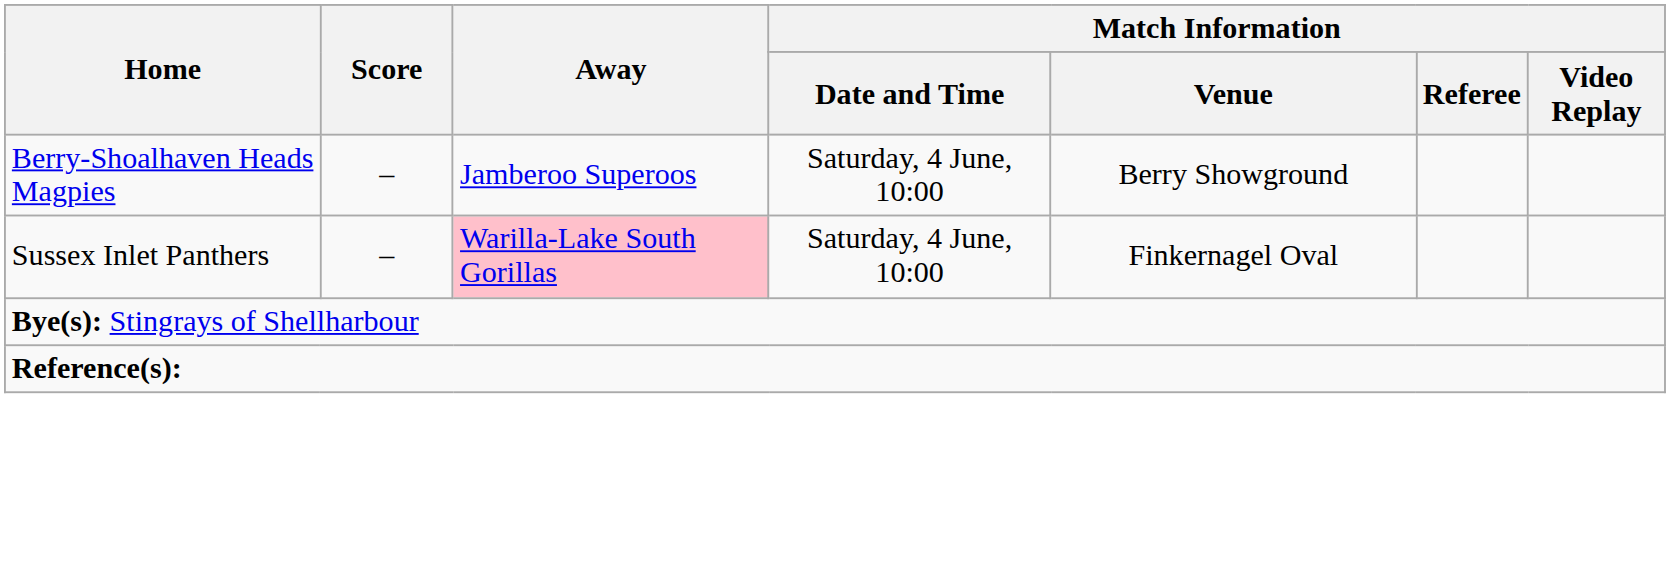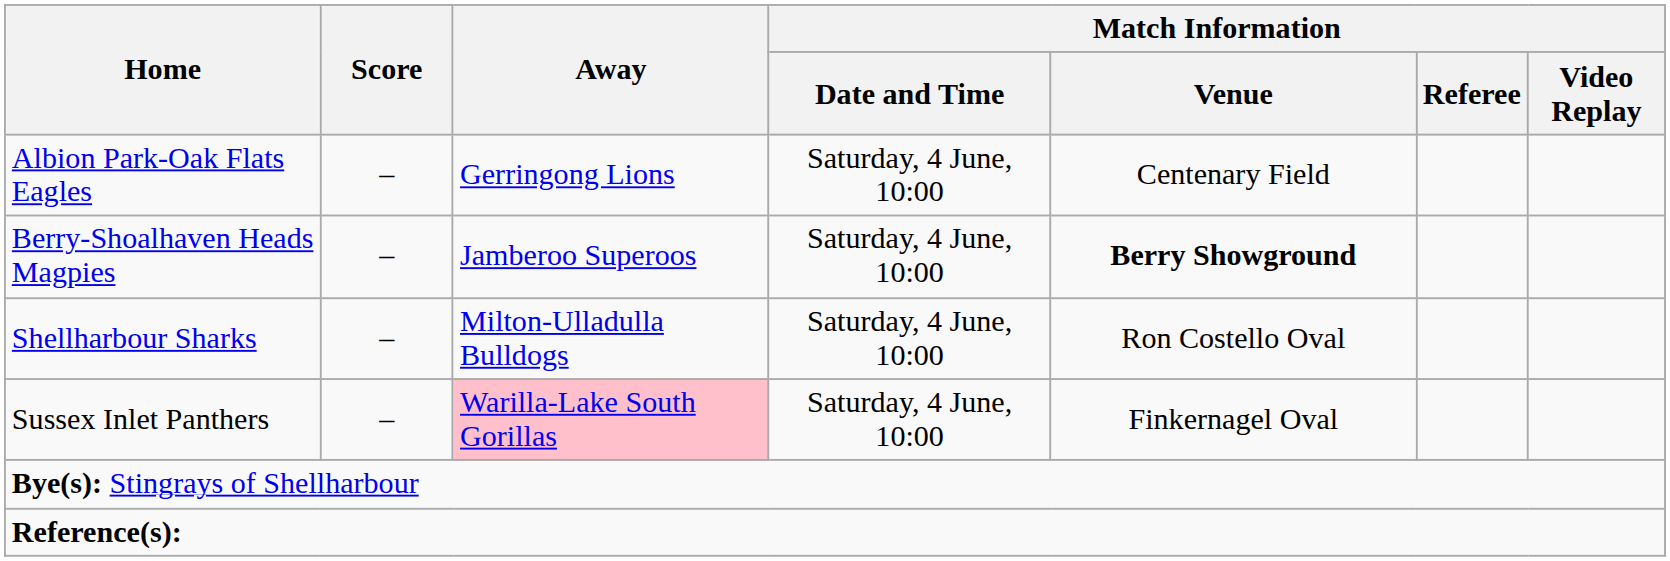 <table class="wikitable" width="100% text-align:center;">
 <tr>
 <th rowspan="2" width="19%">Home</th>
 <th rowspan="2" width="8%">Score</th>
 <th rowspan="2" width="19%">Away</th>
 <th colspan="4">Match Information</th>
 </tr>
 <tr bgcolor="#CCCCCC">
 <th width="17%">Date and Time</th>
 <th width="22%">Venue</th>
 <th>Referee</th>
 <th>Video Replay</th>
 </tr>
 <tr>
+<td> <a href='#'>Albion Park-Oak Flats Eagles</a></td>
+<td style="text-align:center;">–</td>
+<td> <a href='#'>Gerringong Lions</a></td>
+<td style="text-align:center;">Saturday, 4 June, 10:00</td>
+<td style="text-align:center;">Centenary Field</td>
+<td style="text-align:center;"></td>
+<td style="text-align:center;"></td>
+</tr>
+<tr>
 <td> <a href='#'>Berry-Shoalhaven Heads Magpies</a></td>
 <td style="text-align:center;">–</td>
 <td> <a href='#'>Jamberoo Superoos</a></td>
 <td style="text-align:center;">Saturday, 4 June, 10:00</td>
-<td style="text-align:center;">Berry Showground</td>
+<td style="text-align:center;"><strong>Berry Showground</strong></td>
+<td style="text-align:center;"></td>
+<td style="text-align:center;"></td>
+</tr>
+<tr>
+<td> <a href='#'>Shellharbour Sharks</a></td>
+<td style="text-align:center;">–</td>
+<td> <a href='#'>Milton-Ulladulla Bulldogs</a></td>
+<td style="text-align:center;">Saturday, 4 June, 10:00</td>
+<td style="text-align:center;">Ron Costello Oval</td>
 <td style="text-align:center;"></td>
 <td style="text-align:center;"></td>
 </tr>
 <tr>
 <td> Sussex Inlet Panthers</td>
 <td style="text-align:center;">–</td>
 <td style="background: pink;"> <a href='#'>Warilla-Lake South Gorillas</a></td>
 <td style="text-align:center;">Saturday, 4 June, 10:00</td>
 <td style="text-align:center;">Finkernagel Oval</td>
 <td style="text-align:center;"></td>
 <td style="text-align:center;"></td>
 </tr>
 <tr>
 <td colspan="7"><strong>Bye(s):</strong>  <a href='#'>Stingrays of Shellharbour</a></td>
 </tr>
 <tr>
 <td colspan="7"><strong>Reference(s):</strong></td>
 </tr>
 </table>
